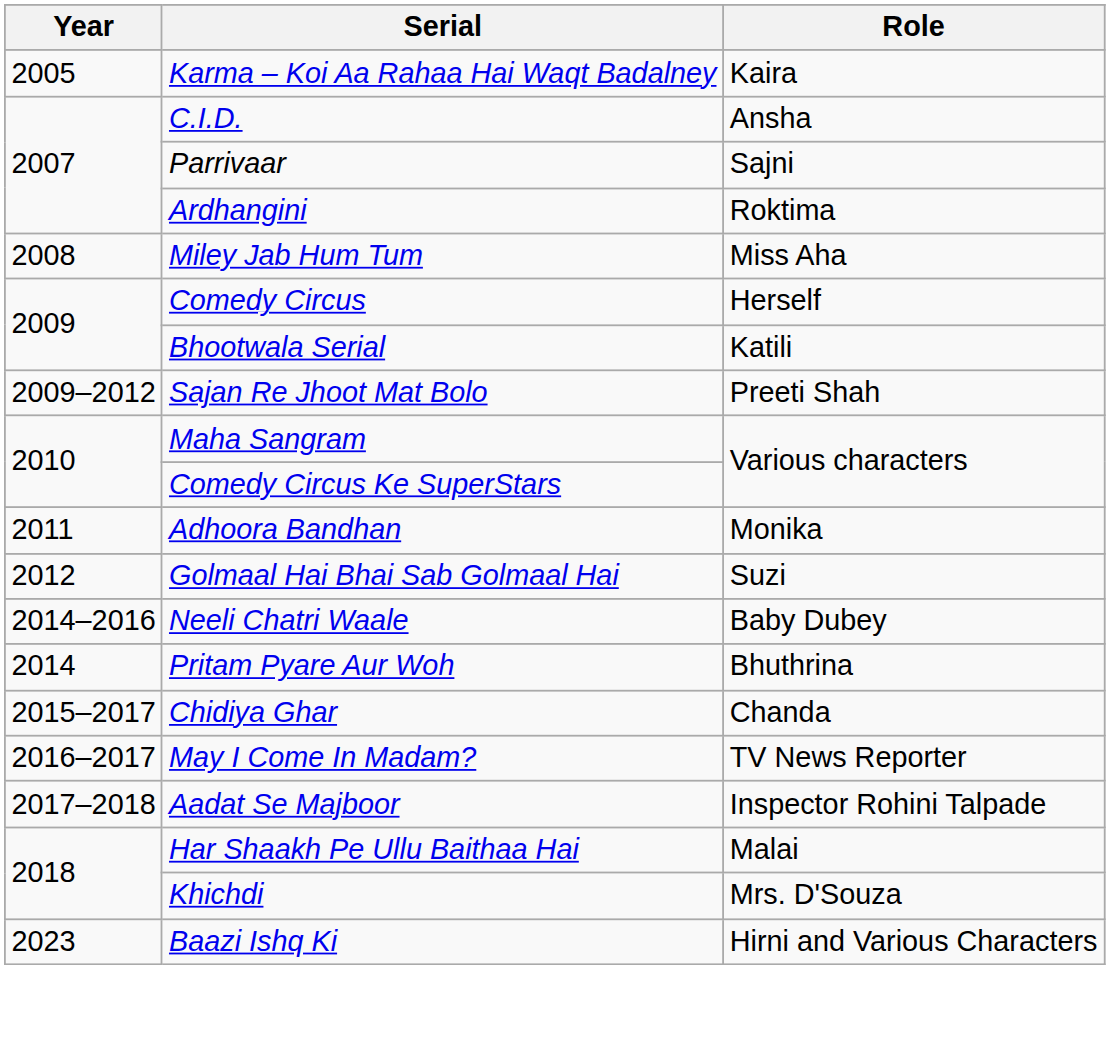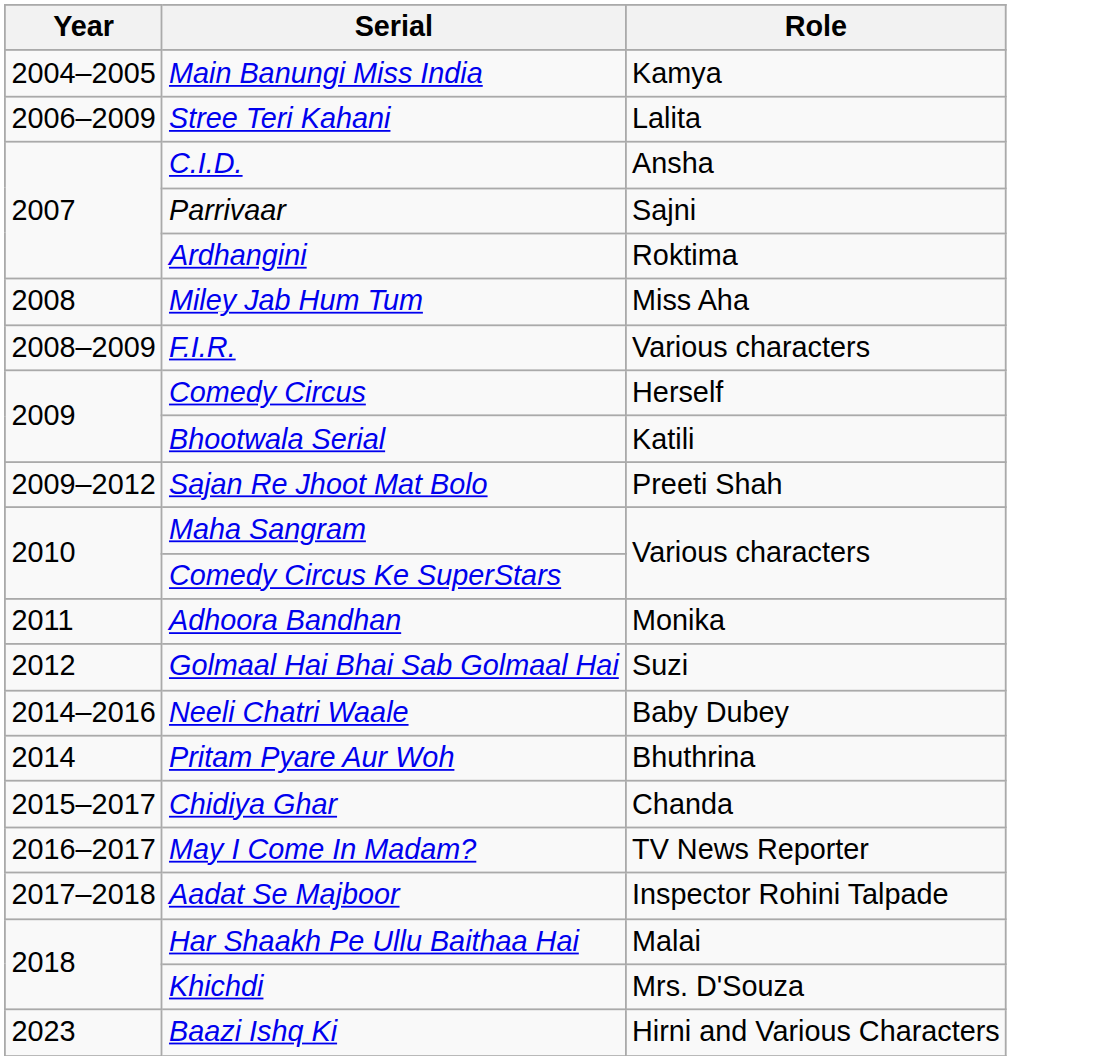 <table class="wikitable sortable">
 <tr>
 <th>Year</th>
 <th>Serial</th>
 <th>Role</th>
 </tr>
 <tr>
-<td>2005</td>
-<td><em><a href='#'>Karma – Koi Aa Rahaa Hai Waqt Badalney</a></em></td>
-<td>Kaira</td>
+<td>2004–2005</td>
+<td><a href='#'><em>Main Banungi Miss India</em></a></td>
+<td>Kamya</td>
+</tr>
+<tr>
+<td>2006–2009</td>
+<td><em><a href='#'>Stree Teri Kahani</a></em></td>
+<td>Lalita</td>
 </tr>
 <tr>
 <td rowspan="3">2007</td>
 <td><a href='#'><em>C.I.D.</em></a></td>
 <td>Ansha</td>
 </tr>
 <tr>
 <td><em>Parrivaar</em></td>
 <td>Sajni</td>
 </tr>
 <tr>
 <td><a href='#'><em>Ardhangini</em></a></td>
 <td>Roktima</td>
 </tr>
 <tr>
 <td>2008</td>
 <td><em><a href='#'>Miley Jab Hum Tum</a></em></td>
 <td>Miss Aha</td>
+</tr>
+<tr>
+<td>2008–2009</td>
+<td><em><a href='#'>F.I.R. </a></em></td>
+<td>Various characters</td>
 </tr>
 <tr>
 <td rowspan="2">2009</td>
 <td><em><a href='#'>Comedy Circus</a></em></td>
 <td>Herself</td>
 </tr>
 <tr>
 <td><em><a href='#'>Bhootwala Serial</a></em></td>
 <td>Katili</td>
 </tr>
 <tr>
 <td>2009–2012</td>
 <td><em><a href='#'>Sajan Re Jhoot Mat Bolo</a></em></td>
 <td>Preeti Shah</td>
 </tr>
 <tr>
 <td rowspan="2">2010</td>
 <td><em><a href='#'>Maha Sangram</a></em></td>
 <td rowspan="2">Various characters</td>
 </tr>
 <tr>
 <td><em><a href='#'>Comedy Circus Ke SuperStars</a></em></td>
 </tr>
 <tr>
 <td>2011</td>
 <td><em><a href='#'>Adhoora Bandhan</a></em></td>
 <td>Monika</td>
 </tr>
 <tr>
 <td>2012</td>
 <td><em><a href='#'>Golmaal Hai Bhai Sab Golmaal Hai</a></em></td>
 <td>Suzi</td>
 </tr>
 <tr>
 <td>2014–2016</td>
 <td><em><a href='#'>Neeli Chatri Waale</a></em></td>
 <td>Baby Dubey</td>
 </tr>
 <tr>
 <td>2014</td>
 <td><em><a href='#'>Pritam Pyare Aur Woh</a></em></td>
 <td>Bhuthrina</td>
 </tr>
 <tr>
 <td>2015–2017</td>
 <td><em><a href='#'>Chidiya Ghar</a></em></td>
 <td>Chanda</td>
 </tr>
 <tr>
 <td>2016–2017</td>
 <td><em><a href='#'>May I Come In Madam?</a></em></td>
 <td>TV News Reporter</td>
 </tr>
 <tr>
 <td>2017–2018</td>
 <td><a href='#'><em>Aadat Se Majboor</em></a></td>
 <td>Inspector Rohini Talpade</td>
 </tr>
 <tr>
 <td rowspan="2">2018</td>
 <td><em><a href='#'>Har Shaakh Pe Ullu Baithaa Hai</a></em></td>
 <td>Malai</td>
 </tr>
 <tr>
 <td><a href='#'><em>Khichdi</em></a></td>
 <td>Mrs. D'Souza</td>
 </tr>
 <tr>
 <td>2023</td>
 <td><em><a href='#'>Baazi Ishq Ki</a></em></td>
 <td>Hirni and Various Characters</td>
 </tr>
 </table>
